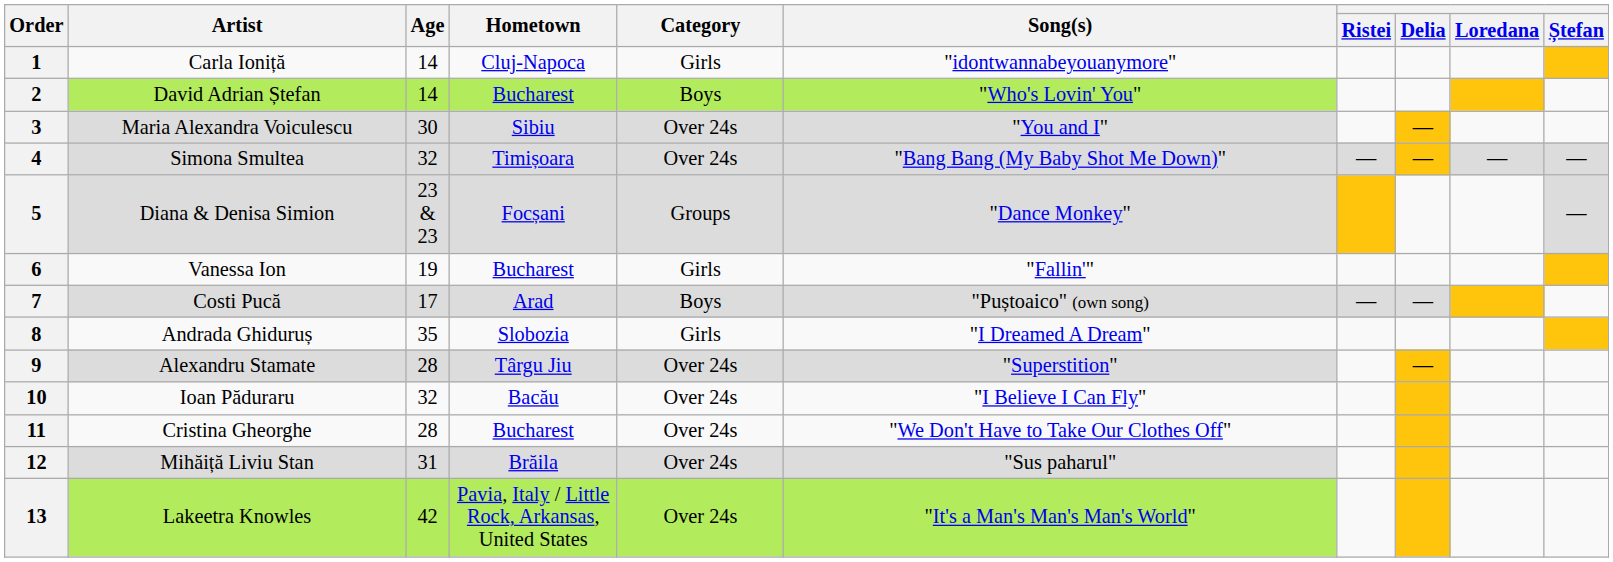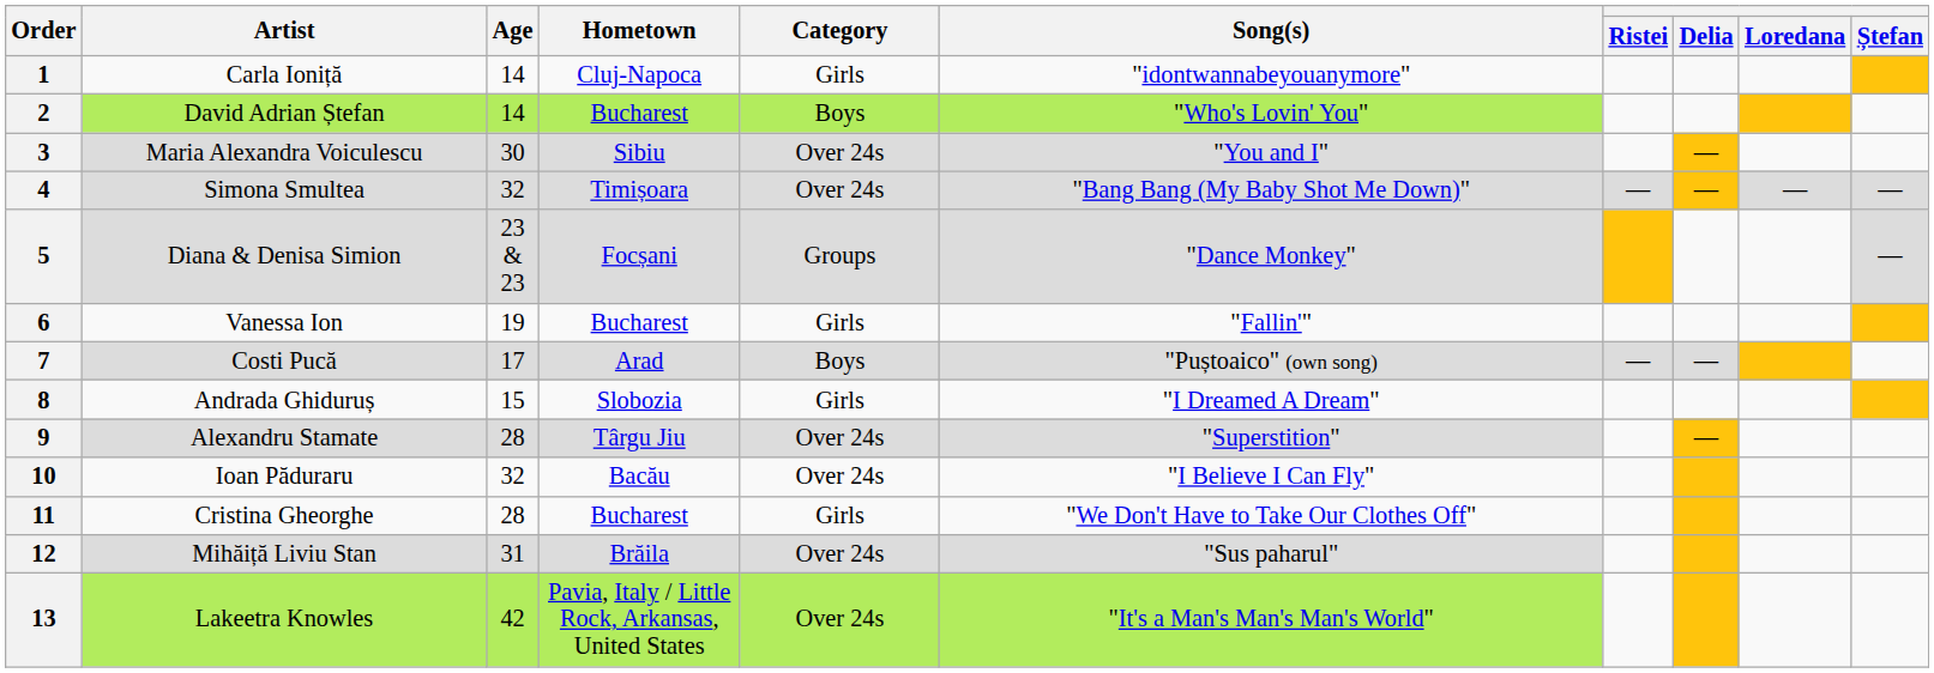 <table class="wikitable" style="text-align:center;width:100%;max-width:115em;margin:auto">
 <tr>
 <th rowspan="2" style="width:3em">Order</th>
 <th rowspan="2" style="width:23%">Artist</th>
 <th rowspan="2" style="width:3em">Age</th>
 <th rowspan="2" style="width:11%">Hometown</th>
 <th rowspan="2" style="width:11%">Category</th>
 <th rowspan="2" style="width:37%">Song(s)</th>
 <th colspan="4"></th>
 </tr>
 <tr>
 <th><a href='#'>Ristei</a></th>
 <th><a href='#'>Delia</a></th>
 <th><a href='#'>Loredana</a></th>
 <th><a href='#'>Ștefan</a></th>
 </tr>
 <tr>
 <th>1</th>
 <td>Carla Ioniță</td>
 <td>14</td>
 <td><a href='#'>Cluj-Napoca</a></td>
 <td>Girls</td>
 <td>"<a href='#'>idontwannabeyouanymore</a>"</td>
 <td></td>
 <td></td>
 <td></td>
 <td bgcolor="#ffc40c"></td>
 </tr>
 <tr>
 <th>2</th>
 <td bgcolor="#B2EC5D">David Adrian Ștefan</td>
 <td bgcolor="#B2EC5D">14</td>
 <td bgcolor="#B2EC5D"><a href='#'>Bucharest</a></td>
 <td bgcolor="#B2EC5D">Boys</td>
 <td bgcolor="#B2EC5D">"<a href='#'>Who's Lovin' You</a>"</td>
 <td></td>
 <td></td>
 <td bgcolor="#ffc40c"></td>
 <td></td>
 </tr>
 <tr>
 <th>3</th>
 <td bgcolor="#dcdcdc">Maria Alexandra Voiculescu</td>
 <td bgcolor="#dcdcdc">30</td>
 <td bgcolor="#dcdcdc"><a href='#'>Sibiu</a></td>
 <td bgcolor="#dcdcdc">Over 24s</td>
 <td bgcolor="#dcdcdc">"<a href='#'>You and I</a>"</td>
 <td></td>
 <td bgcolor="#ffc40c">—</td>
 <td></td>
 <td></td>
 </tr>
 <tr>
 <th>4</th>
 <td bgcolor="#dcdcdc">Simona Smultea</td>
 <td bgcolor="#dcdcdc">32</td>
 <td bgcolor="#dcdcdc"><a href='#'>Timișoara</a></td>
 <td bgcolor="#dcdcdc">Over 24s</td>
 <td bgcolor="#dcdcdc">"<a href='#'>Bang Bang (My Baby Shot Me Down)</a>"</td>
 <td bgcolor="#dcdcdc">—</td>
 <td bgcolor="#ffc40c">—</td>
 <td bgcolor="#dcdcdc">—</td>
 <td bgcolor="#dcdcdc">—</td>
 </tr>
 <tr>
 <th>5</th>
 <td bgcolor="#dcdcdc">Diana & Denisa Simion</td>
 <td bgcolor="#dcdcdc">23 & 23</td>
 <td bgcolor="#dcdcdc"><a href='#'>Focșani</a></td>
 <td bgcolor="#dcdcdc">Groups</td>
 <td bgcolor="#dcdcdc">"<a href='#'>Dance Monkey</a>"</td>
 <td bgcolor="#ffc40c"></td>
 <td></td>
 <td></td>
 <td bgcolor="#dcdcdc">—</td>
 </tr>
 <tr>
 <th>6</th>
 <td>Vanessa Ion</td>
 <td>19</td>
 <td><a href='#'>Bucharest</a></td>
 <td>Girls</td>
 <td>"<a href='#'>Fallin'</a>"</td>
 <td></td>
 <td></td>
 <td></td>
 <td bgcolor="#ffc40c"></td>
 </tr>
 <tr>
 <th>7</th>
 <td bgcolor="#dcdcdc">Costi Pucă</td>
 <td bgcolor="#dcdcdc">17</td>
 <td bgcolor="#dcdcdc"><a href='#'>Arad</a></td>
 <td bgcolor="#dcdcdc">Boys</td>
 <td bgcolor="#dcdcdc">"Puștoaico" <small>(own song)</small></td>
 <td bgcolor="#dcdcdc">—</td>
 <td bgcolor="#dcdcdc">—</td>
 <td bgcolor="#ffc40c"></td>
 <td></td>
 </tr>
 <tr>
 <th>8</th>
 <td>Andrada Ghiduruș</td>
-<td>35</td>
+<td>15</td>
 <td><a href='#'>Slobozia</a></td>
 <td>Girls</td>
 <td>"<a href='#'>I Dreamed A Dream</a>"</td>
 <td></td>
 <td></td>
 <td></td>
 <td bgcolor="#ffc40c"></td>
 </tr>
 <tr>
 <th>9</th>
 <td bgcolor="#dcdcdc">Alexandru Stamate</td>
 <td bgcolor="#dcdcdc">28</td>
 <td bgcolor="#dcdcdc"><a href='#'>Târgu Jiu</a></td>
 <td bgcolor="#dcdcdc">Over 24s</td>
 <td bgcolor="#dcdcdc">"<a href='#'>Superstition</a>"</td>
 <td></td>
 <td bgcolor="#ffc40c">—</td>
 <td></td>
 <td></td>
 </tr>
 <tr>
 <th>10</th>
 <td>Ioan Păduraru</td>
 <td>32</td>
 <td><a href='#'>Bacău</a></td>
 <td>Over 24s</td>
 <td>"<a href='#'>I Believe I Can Fly</a>"</td>
 <td></td>
 <td bgcolor="#ffc40c"></td>
 <td></td>
 <td></td>
 </tr>
 <tr>
 <th>11</th>
 <td>Cristina Gheorghe</td>
 <td>28</td>
 <td><a href='#'>Bucharest</a></td>
-<td>Over 24s</td>
+<td>Girls</td>
 <td>"<a href='#'>We Don't Have to Take Our Clothes Off</a>"</td>
 <td></td>
 <td bgcolor="#ffc40c"></td>
 <td></td>
 <td></td>
 </tr>
 <tr>
 <th>12</th>
 <td bgcolor="#dcdcdc">Mihăiță Liviu Stan</td>
 <td bgcolor="#dcdcdc">31</td>
 <td bgcolor="#dcdcdc"><a href='#'>Brăila</a></td>
 <td bgcolor="#dcdcdc">Over 24s</td>
 <td bgcolor="#dcdcdc">"Sus paharul"</td>
 <td></td>
 <td bgcolor="#ffc40c"></td>
 <td></td>
 <td></td>
 </tr>
 <tr>
 <th>13</th>
 <td bgcolor="#B2EC5D">Lakeetra Knowles</td>
 <td bgcolor="#B2EC5D">42</td>
 <td bgcolor="#B2EC5D"><a href='#'>Pavia</a>, <a href='#'>Italy</a> / <a href='#'>Little Rock, Arkansas</a>, United States</td>
 <td bgcolor="#B2EC5D">Over 24s</td>
 <td bgcolor="#B2EC5D">"<a href='#'>It's a Man's Man's Man's World</a>"</td>
 <td></td>
 <td bgcolor="#ffc40c"></td>
 <td></td>
 <td></td>
 </tr>
 </table>
